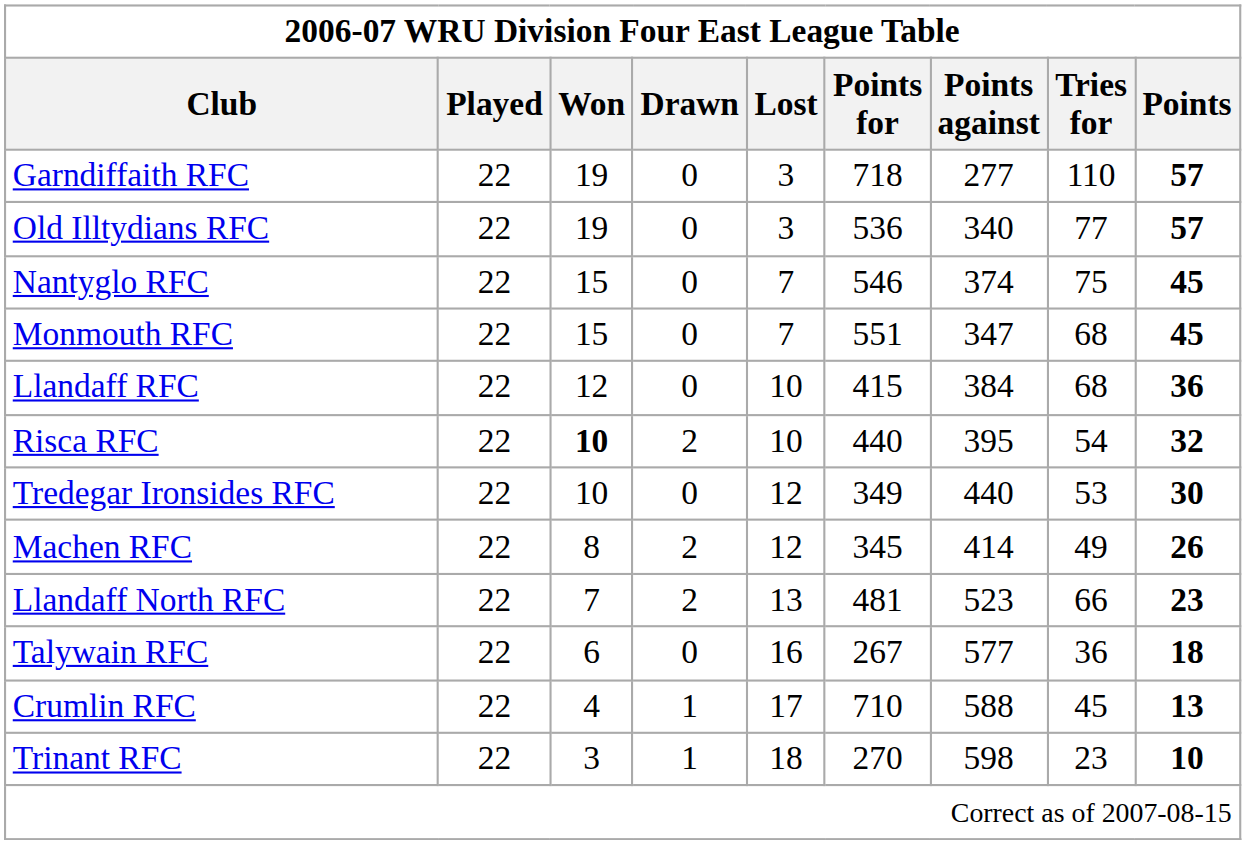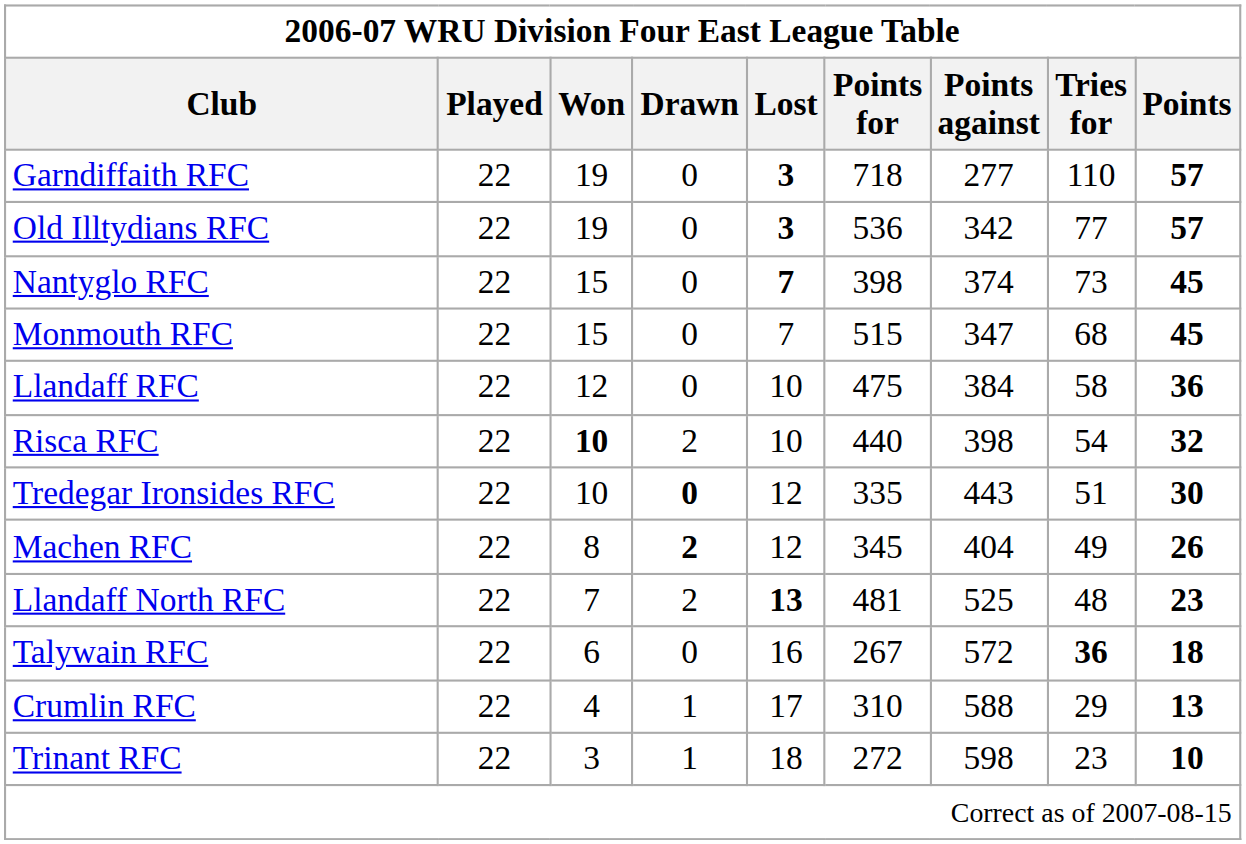 <table class="wikitable" style="float:left; margin-right:15px; text-align: center;">
 <tr>
 <td colspan="10" bgcolor="#FFFFFF" cellpadding="0" cellspacing="0"><strong>2006-07 WRU Division Four East League Table</strong></td>
 </tr>
 <tr>
 <th bgcolor="#efefef" width="200">Club</th>
 <th bgcolor="#efefef" width="20">Played</th>
 <th bgcolor="#efefef" width="20">Won</th>
 <th bgcolor="#efefef" width="20">Drawn</th>
 <th bgcolor="#efefef" width="20">Lost</th>
 <th bgcolor="#efefef" width="20">Points for</th>
 <th bgcolor="#efefef" width="20">Points against</th>
 <th bgcolor="#efefef" width="20">Tries for</th>
 <th bgcolor="#efefef" width="20">Points</th>
 </tr>
 <tr bgcolor=#ffffff align=center>
 <td align=left><a href='#'>Garndiffaith RFC</a></td>
 <td>22</td>
 <td>19</td>
 <td>0</td>
-<td>3</td>
+<td><strong>3</strong></td>
 <td>718</td>
 <td>277</td>
 <td>110</td>
 <td><strong>57</strong></td>
 </tr>
 <tr bgcolor=#ffffff align=center>
 <td align=left><a href='#'>Old Illtydians RFC</a></td>
 <td>22</td>
 <td>19</td>
 <td>0</td>
-<td>3</td>
+<td><strong>3</strong></td>
 <td>536</td>
-<td>340</td>
+<td>342</td>
 <td>77</td>
 <td><strong>57</strong></td>
 </tr>
 <tr bgcolor=#ffffff align=center>
 <td align=left><a href='#'>Nantyglo RFC</a></td>
 <td>22</td>
 <td>15</td>
 <td>0</td>
-<td>7</td>
-<td>546</td>
+<td><strong>7</strong></td>
+<td>398</td>
 <td>374</td>
-<td>75</td>
+<td>73</td>
 <td><strong>45</strong></td>
 </tr>
 <tr bgcolor=#ffffff align=center>
 <td align=left><a href='#'>Monmouth RFC</a></td>
 <td>22</td>
 <td>15</td>
 <td>0</td>
 <td>7</td>
-<td>551</td>
+<td>515</td>
 <td>347</td>
 <td>68</td>
 <td><strong>45</strong></td>
 </tr>
 <tr bgcolor=#ffffff align=center>
 <td align=left><a href='#'>Llandaff RFC</a></td>
 <td>22</td>
 <td>12</td>
 <td>0</td>
 <td>10</td>
-<td>415</td>
+<td>475</td>
 <td>384</td>
-<td>68</td>
+<td>58</td>
 <td><strong>36</strong></td>
 </tr>
 <tr bgcolor=#ffffff align=center>
 <td align=left><a href='#'>Risca RFC</a></td>
 <td>22</td>
 <td><strong>10</strong></td>
 <td>2</td>
 <td>10</td>
 <td>440</td>
-<td>395</td>
+<td>398</td>
 <td>54</td>
 <td><strong>32</strong></td>
 </tr>
 <tr bgcolor=#ffffff align=center>
 <td align=left><a href='#'>Tredegar Ironsides RFC</a></td>
 <td>22</td>
 <td>10</td>
-<td>0</td>
+<td><strong>0</strong></td>
 <td>12</td>
-<td>349</td>
-<td>440</td>
-<td>53</td>
+<td>335</td>
+<td>443</td>
+<td>51</td>
 <td><strong>30</strong></td>
 </tr>
 <tr bgcolor=#ffffff align=center>
 <td align=left><a href='#'>Machen RFC</a></td>
 <td>22</td>
 <td>8</td>
-<td>2</td>
+<td><strong>2</strong></td>
 <td>12</td>
 <td>345</td>
-<td>414</td>
+<td>404</td>
 <td>49</td>
 <td><strong>26</strong></td>
 </tr>
 <tr bgcolor=#ffffff align=center>
 <td align=left><a href='#'>Llandaff North RFC</a></td>
 <td>22</td>
 <td>7</td>
 <td>2</td>
-<td>13</td>
+<td><strong>13</strong></td>
 <td>481</td>
-<td>523</td>
-<td>66</td>
+<td>525</td>
+<td>48</td>
 <td><strong>23</strong></td>
 </tr>
 <tr bgcolor=#ffffff align=center>
 <td align=left><a href='#'>Talywain RFC</a></td>
 <td>22</td>
 <td>6</td>
 <td>0</td>
 <td>16</td>
 <td>267</td>
-<td>577</td>
-<td>36</td>
+<td>572</td>
+<td><strong>36</strong></td>
 <td><strong>18</strong></td>
 </tr>
 <tr bgcolor=#ffffff align=center>
 <td align=left><a href='#'>Crumlin RFC</a></td>
 <td>22</td>
 <td>4</td>
 <td>1</td>
 <td>17</td>
-<td>710</td>
+<td>310</td>
 <td>588</td>
-<td>45</td>
+<td>29</td>
 <td><strong>13</strong></td>
 </tr>
 <tr bgcolor=#ffffff align=center>
 <td align=left><a href='#'>Trinant RFC</a></td>
 <td>22</td>
 <td>3</td>
 <td>1</td>
 <td>18</td>
-<td>270</td>
+<td>272</td>
 <td>598</td>
 <td>23</td>
 <td><strong>10</strong></td>
 </tr>
 <tr>
 <td colspan="10" align="right" bgcolor="#FFFFFF" cellpadding="0" cellspacing="0"><small>Correct as of 2007-08-15</small></td>
 </tr>
 <tr>
 </tr>
 </table>
